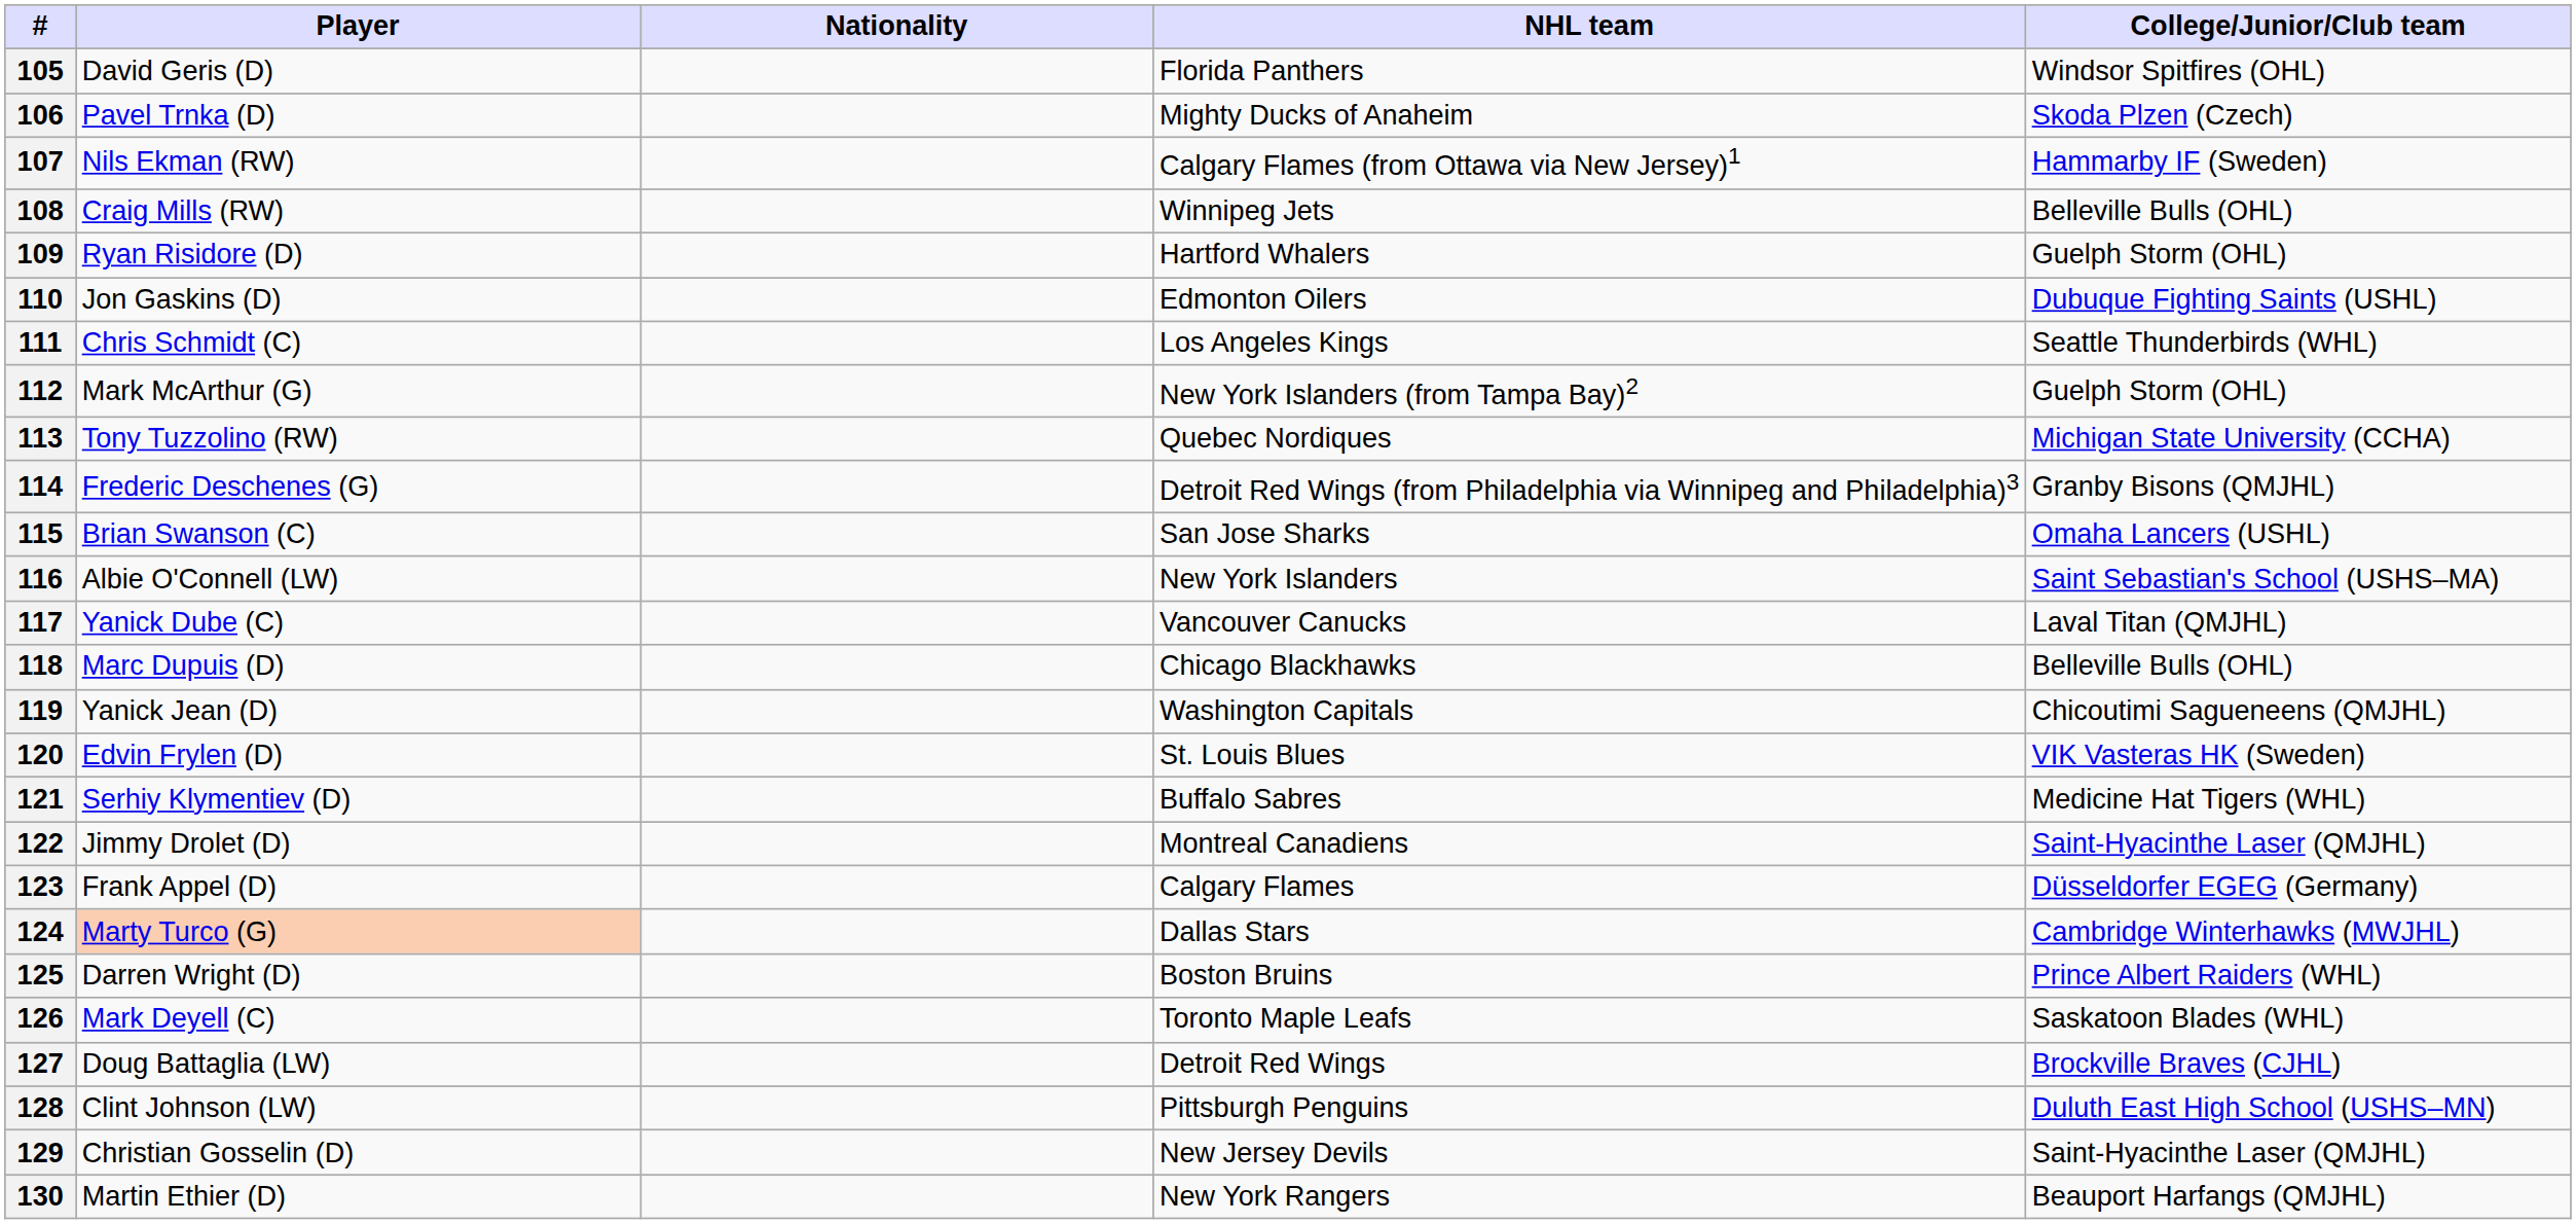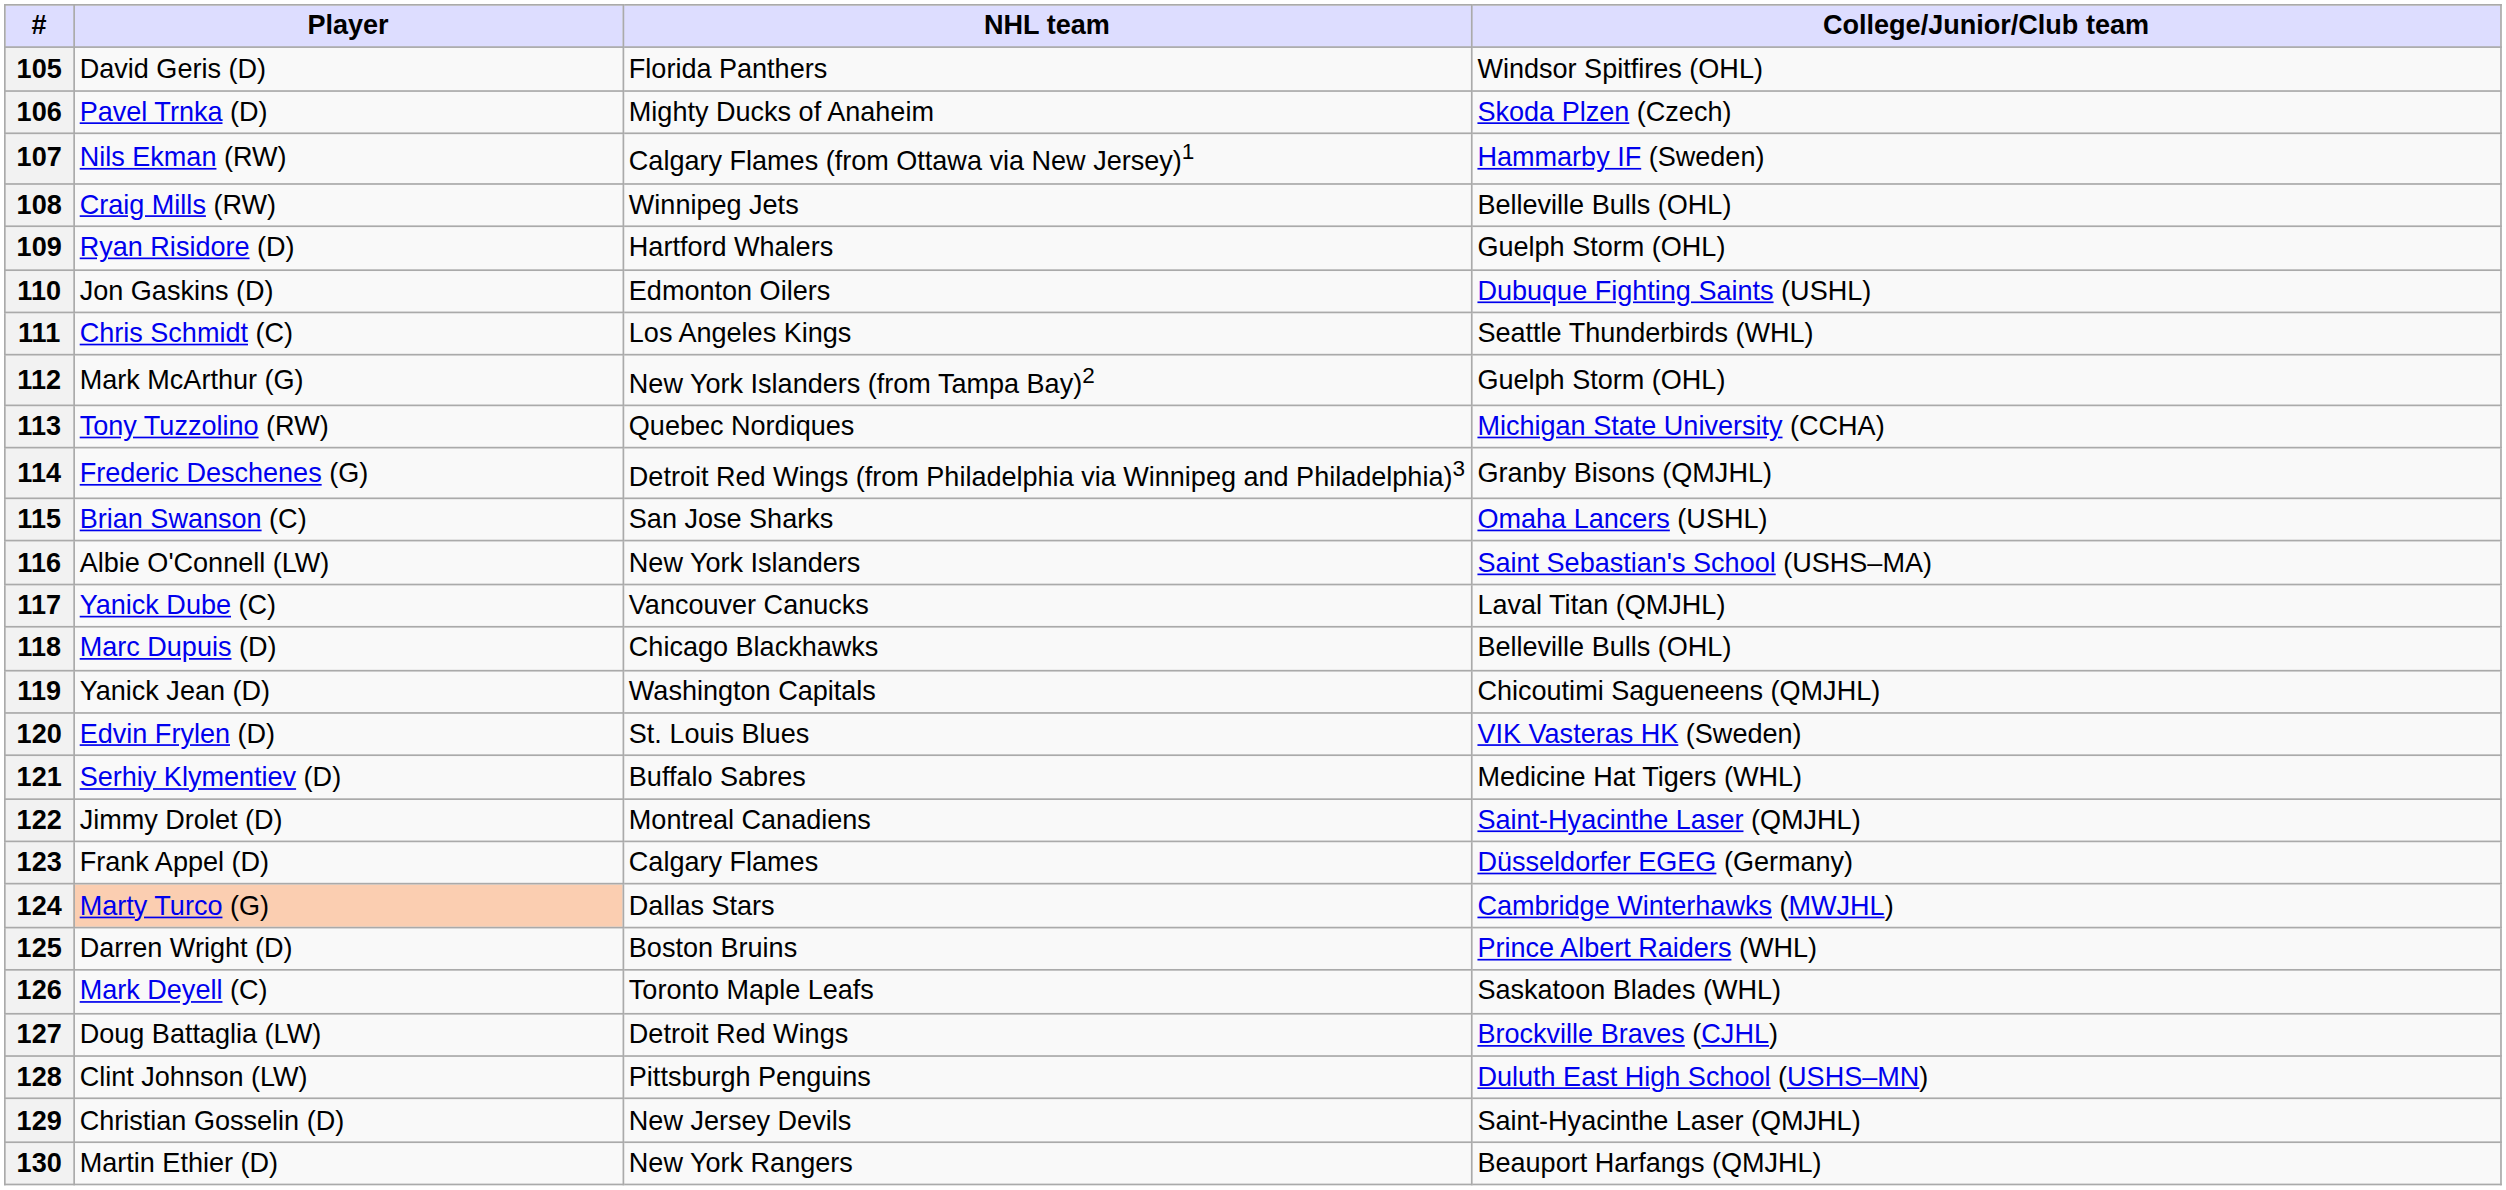 <table class="wikitable">
 <tr>
 <th style="background:#ddf; width:2.75%;">#</th>
 <th style="background:#ddf; width:22.0%;">Player</th>
-<th style="background:#ddf; width:20.0%;">Nationality</th>
 <th style="background:#ddf; width:34.0%;">NHL team</th>
 <th style="background:#ddf; width:100.0%;">College/Junior/Club team</th>
 </tr>
 <tr>
 <th>105</th>
 <td>David Geris (D)</td>
-<td></td>
 <td>Florida Panthers</td>
 <td>Windsor Spitfires (OHL)</td>
 </tr>
 <tr>
 <th>106</th>
 <td><a href='#'>Pavel Trnka</a> (D)</td>
-<td></td>
 <td>Mighty Ducks of Anaheim</td>
 <td><a href='#'>Skoda Plzen</a> (Czech)</td>
 </tr>
 <tr>
 <th>107</th>
 <td><a href='#'>Nils Ekman</a> (RW)</td>
-<td></td>
 <td>Calgary Flames (from Ottawa via New Jersey)<sup>1</sup></td>
 <td><a href='#'>Hammarby IF</a> (Sweden)</td>
 </tr>
 <tr>
 <th>108</th>
 <td><a href='#'>Craig Mills</a> (RW)</td>
-<td></td>
 <td>Winnipeg Jets</td>
 <td>Belleville Bulls (OHL)</td>
 </tr>
 <tr>
 <th>109</th>
 <td><a href='#'>Ryan Risidore</a> (D)</td>
-<td></td>
 <td>Hartford Whalers</td>
 <td>Guelph Storm (OHL)</td>
 </tr>
 <tr>
 <th>110</th>
 <td>Jon Gaskins (D)</td>
-<td></td>
 <td>Edmonton Oilers</td>
 <td><a href='#'>Dubuque Fighting Saints</a> (USHL)</td>
 </tr>
 <tr>
 <th>111</th>
 <td><a href='#'>Chris Schmidt</a> (C)</td>
-<td></td>
 <td>Los Angeles Kings</td>
 <td>Seattle Thunderbirds (WHL)</td>
 </tr>
 <tr>
 <th>112</th>
 <td>Mark McArthur (G)</td>
-<td></td>
 <td>New York Islanders (from Tampa Bay)<sup>2</sup></td>
 <td>Guelph Storm (OHL)</td>
 </tr>
 <tr>
 <th>113</th>
 <td><a href='#'>Tony Tuzzolino</a> (RW)</td>
-<td></td>
 <td>Quebec Nordiques</td>
 <td><a href='#'>Michigan State University</a> (CCHA)</td>
 </tr>
 <tr>
 <th>114</th>
 <td><a href='#'>Frederic Deschenes</a> (G)</td>
-<td></td>
 <td>Detroit Red Wings (from Philadelphia via Winnipeg and Philadelphia)<sup>3</sup></td>
 <td>Granby Bisons (QMJHL)</td>
 </tr>
 <tr>
 <th>115</th>
 <td><a href='#'>Brian Swanson</a> (C)</td>
-<td></td>
 <td>San Jose Sharks</td>
 <td><a href='#'>Omaha Lancers</a> (USHL)</td>
 </tr>
 <tr>
 <th>116</th>
 <td>Albie O'Connell (LW)</td>
-<td></td>
 <td>New York Islanders</td>
 <td><a href='#'>Saint Sebastian's School</a> (USHS–MA)</td>
 </tr>
 <tr>
 <th>117</th>
 <td><a href='#'>Yanick Dube</a> (C)</td>
-<td></td>
 <td>Vancouver Canucks</td>
 <td>Laval Titan (QMJHL)</td>
 </tr>
 <tr>
 <th>118</th>
 <td><a href='#'>Marc Dupuis</a> (D)</td>
-<td></td>
 <td>Chicago Blackhawks</td>
 <td>Belleville Bulls (OHL)</td>
 </tr>
 <tr>
 <th>119</th>
 <td>Yanick Jean (D)</td>
-<td></td>
 <td>Washington Capitals</td>
 <td>Chicoutimi Sagueneens (QMJHL)</td>
 </tr>
 <tr>
 <th>120</th>
 <td><a href='#'>Edvin Frylen</a> (D)</td>
-<td></td>
 <td>St. Louis Blues</td>
 <td><a href='#'>VIK Vasteras HK</a> (Sweden)</td>
 </tr>
 <tr>
 <th>121</th>
 <td><a href='#'>Serhiy Klymentiev</a> (D)</td>
-<td></td>
 <td>Buffalo Sabres</td>
 <td>Medicine Hat Tigers (WHL)</td>
 </tr>
 <tr>
 <th>122</th>
 <td>Jimmy Drolet (D)</td>
-<td></td>
 <td>Montreal Canadiens</td>
 <td><a href='#'>Saint-Hyacinthe Laser</a> (QMJHL)</td>
 </tr>
 <tr>
 <th>123</th>
 <td>Frank Appel (D)</td>
-<td></td>
 <td>Calgary Flames</td>
 <td><a href='#'>Düsseldorfer EGEG</a> (Germany)</td>
 </tr>
 <tr>
 <th>124</th>
 <td bgcolor="#FBCEB1"><a href='#'>Marty Turco</a> (G)</td>
-<td></td>
 <td>Dallas Stars</td>
 <td><a href='#'>Cambridge Winterhawks</a> (<a href='#'>MWJHL</a>)</td>
 </tr>
 <tr>
 <th>125</th>
 <td>Darren Wright (D)</td>
-<td></td>
 <td>Boston Bruins</td>
 <td><a href='#'>Prince Albert Raiders</a> (WHL)</td>
 </tr>
 <tr>
 <th>126</th>
 <td><a href='#'>Mark Deyell</a> (C)</td>
-<td></td>
 <td>Toronto Maple Leafs</td>
 <td>Saskatoon Blades (WHL)</td>
 </tr>
 <tr>
 <th>127</th>
 <td>Doug Battaglia (LW)</td>
-<td></td>
 <td>Detroit Red Wings</td>
 <td><a href='#'>Brockville Braves</a> (<a href='#'>CJHL</a>)</td>
 </tr>
 <tr>
 <th>128</th>
 <td>Clint Johnson (LW)</td>
-<td></td>
 <td>Pittsburgh Penguins</td>
 <td><a href='#'>Duluth East High School</a> (<a href='#'>USHS–MN</a>)</td>
 </tr>
 <tr>
 <th>129</th>
 <td>Christian Gosselin (D)</td>
-<td></td>
 <td>New Jersey Devils</td>
 <td>Saint-Hyacinthe Laser (QMJHL)</td>
 </tr>
 <tr>
 <th>130</th>
 <td>Martin Ethier (D)</td>
-<td></td>
 <td>New York Rangers</td>
 <td>Beauport Harfangs (QMJHL)</td>
 </tr>
 </table>
